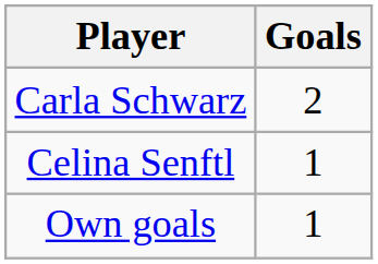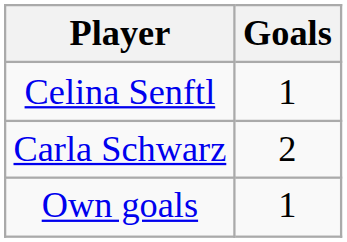 <table class="wikitable" style="text-align:center;">
 <tr>
 <th>Player</th>
 <th>Goals</th>
 </tr>
 <tr>
+<td><a href='#'>Celina Senftl</a></td>
+<td>1</td>
+</tr>
+<tr>
 <td><a href='#'>Carla Schwarz</a></td>
 <td>2</td>
-</tr>
-<tr>
-<td><a href='#'>Celina Senftl</a></td>
-<td>1</td>
 </tr>
 <tr>
 <td><a href='#'>Own goals</a></td>
 <td>1</td>
 </tr>
 </table>
